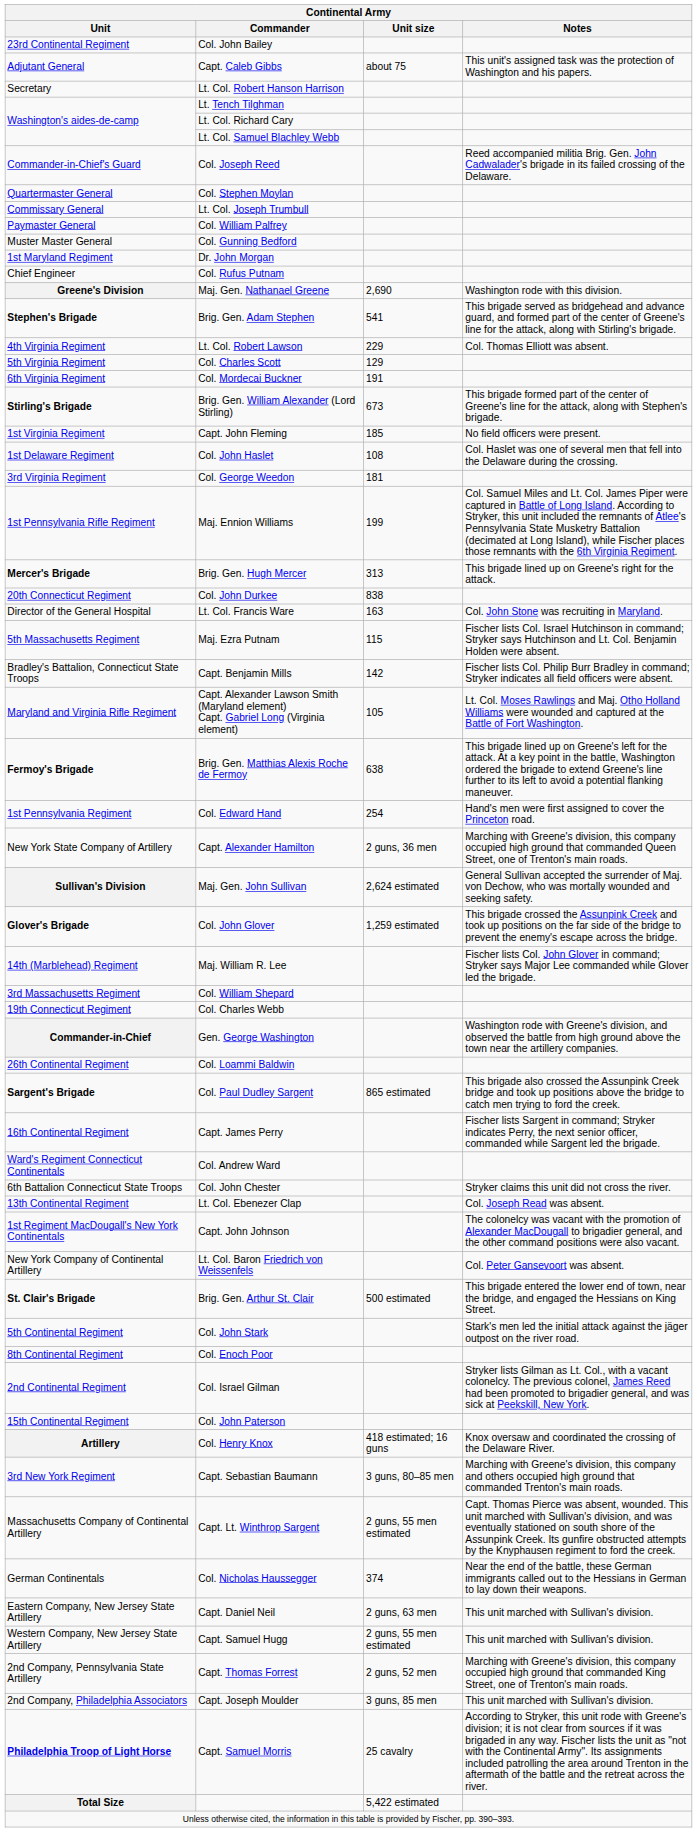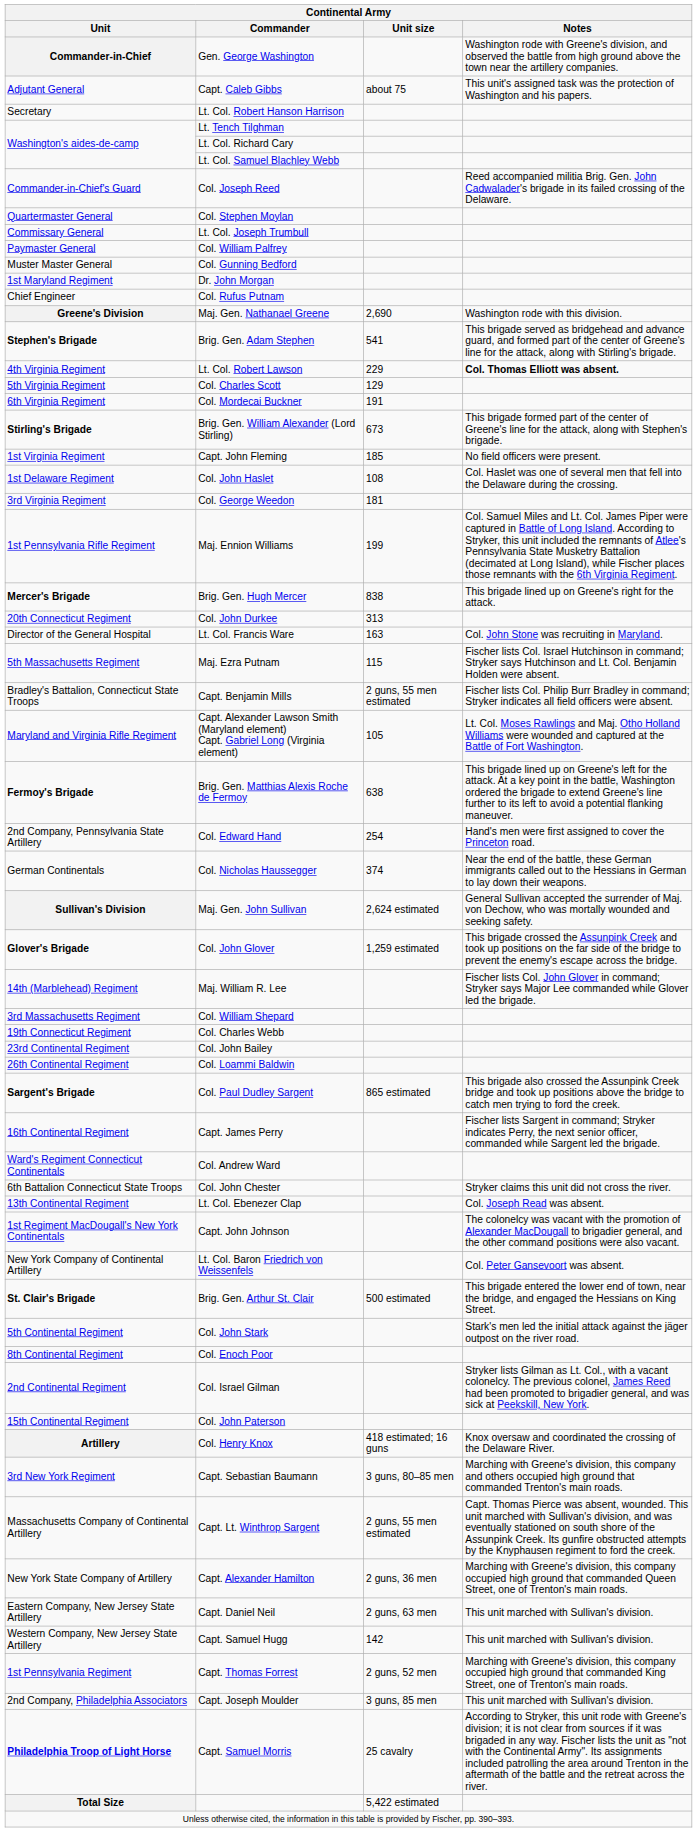 <table class="wikitable" width="85%" style="margin: 1em auto 1em auto">
 <tr>
 <th colspan="4" bgcolor="#f9f9f9"><strong>Continental Army</strong></th>
 </tr>
 <tr>
 <th bgcolor="#f9f9f9" width=25%>Unit</th>
 <th bgcolor="#f9f9f9" width=22%>Commander</th>
 <th bgcolor="#f9f9f9" width=13%>Unit size</th>
 <th bgcolor="#f9f9f9" width=30%>Notes</th>
 </tr>
 <tr>
-<td><a href='#'>23rd Continental Regiment</a></td>
-<td align="left">Col. John Bailey</td>
+<th bgcolor="#f9f9f9" align="center">Commander-in-Chief</th>
+<td align="left">Gen. <a href='#'>George Washington</a></td>
 <td align="left"></td>
-<td></td>
+<td>Washington rode with Greene's division, and observed the battle from high ground above the town near the artillery companies.</td>
 </tr>
 <tr>
 <td><a href='#'>Adjutant General</a></td>
 <td align="left">Capt. <a href='#'>Caleb Gibbs</a></td>
 <td align="left">about 75</td>
 <td>This unit's assigned task was the protection of Washington and his papers.</td>
 </tr>
 <tr>
 <td>Secretary</td>
 <td align="left">Lt. Col. <a href='#'>Robert Hanson Harrison</a></td>
 <td align="left"></td>
 <td></td>
 </tr>
 <tr>
 <td rowspan=3><a href='#'>Washington's aides-de-camp</a></td>
 <td align="left">Lt. <a href='#'>Tench Tilghman</a></td>
 <td align="left"></td>
 <td></td>
 </tr>
 <tr>
 <td align="left">Lt. Col. Richard Cary</td>
 <td align="left"></td>
 <td></td>
 </tr>
 <tr>
 <td align="left">Lt. Col. <a href='#'>Samuel Blachley Webb</a></td>
 <td align="left"></td>
 <td></td>
 </tr>
 <tr>
 <td><a href='#'>Commander-in-Chief's Guard</a></td>
 <td align="left">Col. <a href='#'>Joseph Reed</a></td>
 <td align="left"></td>
 <td>Reed accompanied militia Brig. Gen. <a href='#'>John Cadwalader</a>'s brigade in its failed crossing of the Delaware.</td>
 </tr>
 <tr>
 <td><a href='#'>Quartermaster General</a></td>
 <td align="left">Col. <a href='#'>Stephen Moylan</a></td>
 <td align="left"></td>
 <td></td>
 </tr>
 <tr>
 <td><a href='#'>Commissary General</a></td>
 <td align="left">Lt. Col. <a href='#'>Joseph Trumbull</a></td>
 <td align="left"></td>
 <td></td>
 </tr>
 <tr>
 <td><a href='#'>Paymaster General</a></td>
 <td align="left">Col. <a href='#'>William Palfrey</a></td>
 <td align="left"></td>
 <td></td>
 </tr>
 <tr>
 <td>Muster Master General</td>
 <td align="left">Col. <a href='#'>Gunning Bedford</a></td>
 <td align="left"></td>
 <td></td>
 </tr>
 <tr>
 <td><a href='#'>1st Maryland Regiment</a></td>
 <td align="left">Dr. <a href='#'>John Morgan</a></td>
 <td align="left"></td>
 <td></td>
 </tr>
 <tr>
 <td>Chief Engineer</td>
 <td align="left">Col. <a href='#'>Rufus Putnam</a></td>
 <td align="left"></td>
 <td></td>
 </tr>
 <tr>
 <th bgcolor="#f9f9f9" align="center">Greene's Division</th>
 <td align="left">Maj. Gen. <a href='#'>Nathanael Greene</a></td>
 <td align="left">2,690</td>
 <td>Washington rode with this division.</td>
 </tr>
 <tr>
 <td><strong>Stephen's Brigade</strong></td>
 <td align="left">Brig. Gen. <a href='#'>Adam Stephen</a></td>
 <td align="left">541</td>
 <td>This brigade served as bridgehead and advance guard, and formed part of the center of Greene's line for the attack, along with Stirling's brigade.</td>
 </tr>
 <tr>
 <td><a href='#'>4th Virginia Regiment</a></td>
 <td align="left">Lt. Col. <a href='#'>Robert Lawson</a></td>
 <td align="left">229</td>
-<td>Col. Thomas Elliott was absent.</td>
+<td><strong>Col. Thomas Elliott was absent.</strong></td>
 </tr>
 <tr>
 <td><a href='#'>5th Virginia Regiment</a></td>
 <td align="left">Col. <a href='#'>Charles Scott</a></td>
 <td align="left">129</td>
 </tr>
 <tr>
 <td><a href='#'>6th Virginia Regiment</a></td>
 <td align="left">Col. <a href='#'>Mordecai Buckner</a></td>
 <td align="left">191</td>
 <td></td>
 </tr>
 <tr>
 <td><strong>Stirling's Brigade</strong></td>
 <td align="left">Brig. Gen. <a href='#'>William Alexander</a> (Lord Stirling)</td>
 <td align="left">673</td>
 <td>This brigade formed part of the center of Greene's line for the attack, along with Stephen's brigade.</td>
 </tr>
 <tr>
 <td><a href='#'>1st Virginia Regiment</a></td>
 <td align="left">Capt. John Fleming</td>
 <td align="left">185</td>
 <td>No field officers were present.</td>
 </tr>
 <tr>
 <td><a href='#'>1st Delaware Regiment</a></td>
 <td align="left">Col. <a href='#'>John Haslet</a></td>
 <td align="left">108</td>
 <td>Col. Haslet was one of several men that fell into the Delaware during the crossing.</td>
 </tr>
 <tr>
 <td><a href='#'>3rd Virginia Regiment</a></td>
 <td align="left">Col. <a href='#'>George Weedon</a></td>
 <td align="left">181</td>
 <td></td>
 </tr>
 <tr>
 <td><a href='#'>1st Pennsylvania Rifle Regiment</a></td>
 <td align="left">Maj. Ennion Williams</td>
 <td align="left">199</td>
 <td>Col. Samuel Miles and Lt. Col. James Piper were captured in <a href='#'>Battle of Long Island</a>. According to Stryker, this unit included the remnants of <a href='#'>Atlee</a>'s Pennsylvania State Musketry Battalion (decimated at Long Island), while Fischer places those remnants with the <a href='#'>6th Virginia Regiment</a>.</td>
 </tr>
 <tr>
 <td><strong>Mercer's Brigade</strong></td>
 <td align="left">Brig. Gen. <a href='#'>Hugh Mercer</a></td>
-<td align="left">313</td>
+<td align="left">838</td>
 <td>This brigade lined up on Greene's right for the attack.</td>
 </tr>
 <tr>
 <td><a href='#'>20th Connecticut Regiment</a></td>
 <td align="left">Col. <a href='#'>John Durkee</a></td>
-<td align="left">838</td>
+<td align="left">313</td>
 <td></td>
 </tr>
 <tr>
 <td>Director of the General Hospital</td>
 <td align="left">Lt. Col. Francis Ware</td>
 <td align="left">163</td>
 <td>Col. <a href='#'>John Stone</a> was recruiting in <a href='#'>Maryland</a>.</td>
 </tr>
 <tr>
 <td><a href='#'>5th Massachusetts Regiment</a></td>
 <td align="left">Maj. Ezra Putnam</td>
 <td align="left">115</td>
 <td>Fischer lists Col. Israel Hutchinson in command; Stryker says Hutchinson and Lt. Col. Benjamin Holden were absent.</td>
 </tr>
 <tr>
 <td>Bradley's Battalion, Connecticut State Troops</td>
 <td align="left">Capt. Benjamin Mills</td>
-<td align="left">142</td>
+<td align="left">2 guns, 55 men estimated</td>
 <td>Fischer lists Col. Philip Burr Bradley in command; Stryker indicates all field officers were absent.</td>
 </tr>
 <tr>
 <td><a href='#'>Maryland and Virginia Rifle Regiment</a></td>
 <td align="left">Capt. Alexander Lawson Smith (Maryland element)<br>Capt. <a href='#'>Gabriel Long</a> (Virginia element)</td>
 <td align="left">105</td>
 <td>Lt. Col. <a href='#'>Moses Rawlings</a> and Maj. <a href='#'>Otho Holland Williams</a> were wounded and captured at the <a href='#'>Battle of Fort Washington</a>.</td>
 </tr>
 <tr>
 <td><strong>Fermoy's Brigade</strong></td>
 <td align="left">Brig. Gen. <a href='#'>Matthias Alexis Roche de Fermoy</a></td>
 <td align="left">638</td>
 <td>This brigade lined up on Greene's left for the attack.  At a key point in the battle, Washington ordered the brigade to extend Greene's line further to its left to avoid a potential flanking maneuver.</td>
 </tr>
 <tr>
-<td><a href='#'>1st Pennsylvania Regiment</a></td>
+<td>2nd Company, Pennsylvania State Artillery</td>
 <td align="left">Col. <a href='#'>Edward Hand</a></td>
 <td align="left">254</td>
 <td>Hand's men were first assigned to cover the <a href='#'>Princeton</a> road.</td>
 </tr>
 <tr>
-<td>New York State Company of Artillery</td>
-<td align="left">Capt. <a href='#'>Alexander Hamilton</a></td>
-<td align="left">2 guns, 36 men</td>
-<td>Marching with Greene's division, this company occupied high ground that commanded Queen Street, one of Trenton's main roads.</td>
+<td>German Continentals</td>
+<td align="left">Col. <a href='#'>Nicholas Haussegger</a></td>
+<td align="left">374</td>
+<td>Near the end of the battle, these German immigrants called out to the Hessians in German to lay down their weapons.</td>
 </tr>
 <tr>
 <th bgcolor="#f9f9f9" align="center">Sullivan's Division</th>
 <td align="left">Maj. Gen. <a href='#'>John Sullivan</a></td>
 <td align="left">2,624 estimated</td>
 <td>General Sullivan accepted the surrender of Maj. von Dechow, who was mortally wounded and seeking safety.</td>
 </tr>
 <tr>
 <td><strong>Glover's Brigade</strong></td>
 <td align="left">Col. <a href='#'>John Glover</a></td>
 <td align="left">1,259 estimated</td>
 <td>This brigade crossed the <a href='#'>Assunpink Creek</a> and took up positions on the far side of the bridge to prevent the enemy's escape across the bridge.</td>
 </tr>
 <tr>
 <td><a href='#'>14th (Marblehead) Regiment</a></td>
 <td align="left">Maj. William R. Lee</td>
 <td align="left"></td>
 <td>Fischer lists Col. <a href='#'>John Glover</a> in command; Stryker says Major Lee commanded while Glover led the brigade.</td>
 </tr>
 <tr>
 <td><a href='#'>3rd Massachusetts Regiment</a></td>
 <td align="left">Col. <a href='#'>William Shepard</a></td>
 <td align="left"></td>
 <td></td>
 </tr>
 <tr>
 <td><a href='#'>19th Connecticut Regiment</a></td>
 <td align="left">Col. Charles Webb</td>
 <td align="left"></td>
 <td></td>
 </tr>
 <tr>
-<th bgcolor="#f9f9f9" align="center">Commander-in-Chief</th>
-<td align="left">Gen. <a href='#'>George Washington</a></td>
+<td><a href='#'>23rd Continental Regiment</a></td>
+<td align="left">Col. John Bailey</td>
 <td align="left"></td>
-<td>Washington rode with Greene's division, and observed the battle from high ground above the town near the artillery companies.</td>
+<td></td>
 </tr>
 <tr>
 <td><a href='#'>26th Continental Regiment</a></td>
 <td align="left">Col. <a href='#'>Loammi Baldwin</a></td>
 <td align="left"></td>
 <td></td>
 </tr>
 <tr>
 <td><strong>Sargent's Brigade</strong></td>
 <td align="left">Col. <a href='#'>Paul Dudley Sargent</a></td>
 <td align="left">865 estimated</td>
 <td>This brigade also crossed the Assunpink Creek bridge and took up positions above the bridge to catch men trying to ford the creek.</td>
 </tr>
 <tr>
 <td><a href='#'>16th Continental Regiment</a></td>
 <td align="left">Capt. James Perry</td>
 <td align="left"></td>
 <td>Fischer lists Sargent in command; Stryker indicates Perry, the next senior officer, commanded while Sargent led the brigade.</td>
 </tr>
 <tr>
 <td><a href='#'>Ward's Regiment Connecticut Continentals</a></td>
 <td align="left">Col. Andrew Ward</td>
 <td align="left"></td>
 <td></td>
 </tr>
 <tr>
 <td>6th Battalion Connecticut State Troops</td>
 <td align="left">Col. John Chester</td>
 <td align="left"></td>
 <td>Stryker claims this unit did not cross the river.</td>
 </tr>
 <tr>
 <td><a href='#'>13th Continental Regiment</a></td>
 <td align="left">Lt. Col. Ebenezer Clap</td>
 <td align="left"></td>
 <td>Col. <a href='#'>Joseph Read</a> was absent.</td>
 </tr>
 <tr>
 <td><a href='#'>1st Regiment MacDougall's New York Continentals</a></td>
 <td align="left">Capt. John Johnson</td>
 <td align="left"></td>
 <td>The colonelcy was vacant with the promotion of <a href='#'>Alexander MacDougall</a> to brigadier general, and the other command positions were also vacant.</td>
 </tr>
 <tr>
 <td>New York Company of Continental Artillery</td>
 <td align="left">Lt. Col. Baron <a href='#'>Friedrich von Weissenfels</a></td>
 <td align="left"></td>
 <td>Col. <a href='#'>Peter Gansevoort</a> was absent.</td>
 </tr>
 <tr>
 <td><strong>St. Clair's Brigade</strong></td>
 <td align="left">Brig. Gen. <a href='#'>Arthur St. Clair</a></td>
 <td align="left">500 estimated</td>
 <td>This brigade entered the lower end of town, near the bridge, and engaged the Hessians on King Street.</td>
 </tr>
 <tr>
 <td><a href='#'>5th Continental Regiment</a></td>
 <td align="left">Col. <a href='#'>John Stark</a></td>
 <td align="left"></td>
 <td>Stark's men led the initial attack against the jäger outpost on the river road.</td>
 </tr>
 <tr>
 <td><a href='#'>8th Continental Regiment</a></td>
 <td align="left">Col. <a href='#'>Enoch Poor</a></td>
 <td align="left"></td>
 <td></td>
 </tr>
 <tr>
 <td><a href='#'>2nd Continental Regiment</a></td>
 <td align="left">Col. Israel Gilman</td>
 <td align="left"></td>
 <td>Stryker lists Gilman as Lt. Col., with a vacant colonelcy.  The previous colonel, <a href='#'>James Reed</a> had been promoted to brigadier general, and was sick at <a href='#'>Peekskill, New York</a>.</td>
 </tr>
 <tr>
 <td><a href='#'>15th Continental Regiment</a></td>
 <td align="left">Col. <a href='#'>John Paterson</a></td>
 <td align="left"></td>
 <td></td>
 </tr>
 <tr>
 <th bgcolor="#f9f9f9" align="center">Artillery</th>
 <td align="left">Col. <a href='#'>Henry Knox</a></td>
 <td align="left">418 estimated; 16 guns</td>
 <td>Knox oversaw and coordinated the crossing of the Delaware River.</td>
 </tr>
 <tr>
 <td><a href='#'>3rd New York Regiment</a></td>
 <td align="left">Capt. Sebastian Baumann</td>
 <td align="left">3 guns, 80–85 men</td>
 <td>Marching with Greene's division, this company and others occupied high ground that commanded Trenton's main roads.</td>
 </tr>
 <tr>
 <td>Massachusetts Company of Continental Artillery</td>
 <td align="left">Capt. Lt. <a href='#'>Winthrop Sargent</a></td>
 <td align="left">2 guns, 55 men estimated</td>
 <td>Capt. Thomas Pierce was absent, wounded.  This unit marched with Sullivan's division, and was eventually stationed on south shore of the Assunpink Creek. Its gunfire obstructed attempts by the Knyphausen regiment to ford the creek.</td>
 </tr>
 <tr>
-<td>German Continentals</td>
-<td align="left">Col. <a href='#'>Nicholas Haussegger</a></td>
-<td align="left">374</td>
-<td>Near the end of the battle, these German immigrants called out to the Hessians in German to lay down their weapons.</td>
+<td>New York State Company of Artillery</td>
+<td align="left">Capt. <a href='#'>Alexander Hamilton</a></td>
+<td align="left">2 guns, 36 men</td>
+<td>Marching with Greene's division, this company occupied high ground that commanded Queen Street, one of Trenton's main roads.</td>
 </tr>
 <tr>
 <td>Eastern Company, New Jersey State Artillery</td>
 <td align="left">Capt. Daniel Neil</td>
 <td align="left">2 guns, 63 men</td>
 <td>This unit marched with Sullivan's division.</td>
 </tr>
 <tr>
 <td>Western Company, New Jersey State Artillery</td>
 <td align="left">Capt. Samuel Hugg</td>
-<td align="left">2 guns, 55 men estimated</td>
+<td align="left">142</td>
 <td>This unit marched with Sullivan's division.</td>
 </tr>
 <tr>
-<td>2nd Company, Pennsylvania State Artillery</td>
+<td><a href='#'>1st Pennsylvania Regiment</a></td>
 <td align="left">Capt. <a href='#'>Thomas Forrest</a></td>
 <td align="left">2 guns, 52 men</td>
 <td>Marching with Greene's division, this company occupied high ground that commanded King Street, one of Trenton's main roads.</td>
 </tr>
 <tr>
 <td>2nd Company, <a href='#'>Philadelphia Associators</a></td>
 <td align="left">Capt. Joseph Moulder</td>
 <td align="left">3 guns, 85 men</td>
 <td>This unit marched with Sullivan's division.</td>
 </tr>
 <tr>
 <td><strong><a href='#'>Philadelphia Troop of Light Horse</a></strong></td>
 <td align="left">Capt. <a href='#'>Samuel Morris</a></td>
 <td align="left">25 cavalry</td>
 <td>According to Stryker, this unit rode with Greene's division; it is not clear from sources if it was brigaded in any way.  Fischer lists the unit as "not with the Continental Army".  Its assignments included patrolling the area around Trenton in the aftermath of the battle and the retreat across the river.</td>
 </tr>
 <tr>
 <th bgcolor="#f9f9f9" align="center">Total Size</th>
 <td align="left"></td>
 <td align="left">5,422 estimated</td>
 <td></td>
 </tr>
 <tr>
 <td colspan=4 align="center"><small>Unless otherwise cited, the information in this table is provided by Fischer, pp. 390–393.</small></td>
 </tr>
 </table>
